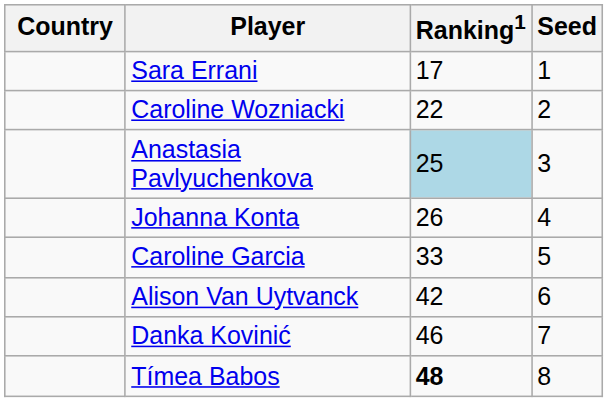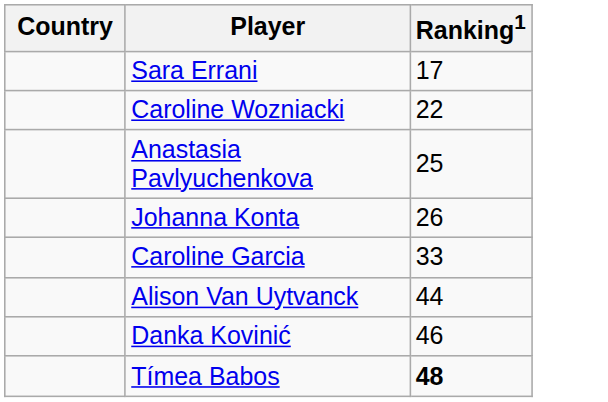 <table class="sortable wikitable">
 <tr>
 <th width="70">Country</th>
 <th width="175">Player</th>
 <th>Ranking<sup>1</sup></th>
-<th>Seed</th>
 </tr>
 <tr>
 <td></td>
 <td><a href='#'>Sara Errani</a></td>
 <td>17</td>
-<td>1</td>
 </tr>
 <tr>
 <td></td>
 <td><a href='#'>Caroline Wozniacki</a></td>
 <td>22</td>
-<td>2</td>
 </tr>
 <tr>
 <td></td>
 <td><a href='#'>Anastasia Pavlyuchenkova</a></td>
-<td style="background: lightblue;">25</td>
-<td>3</td>
+<td>25</td>
 </tr>
 <tr>
 <td></td>
 <td><a href='#'>Johanna Konta</a></td>
 <td>26</td>
-<td>4</td>
 </tr>
 <tr>
 <td></td>
 <td><a href='#'>Caroline Garcia</a></td>
 <td>33</td>
-<td>5</td>
 </tr>
 <tr>
 <td></td>
 <td><a href='#'>Alison Van Uytvanck</a></td>
-<td>42</td>
-<td>6</td>
+<td>44</td>
 </tr>
 <tr>
 <td></td>
 <td><a href='#'>Danka Kovinić</a></td>
 <td>46</td>
-<td>7</td>
 </tr>
 <tr>
 <td></td>
 <td><a href='#'>Tímea Babos</a></td>
 <td><strong>48</strong></td>
-<td>8</td>
 </tr>
 </table>
